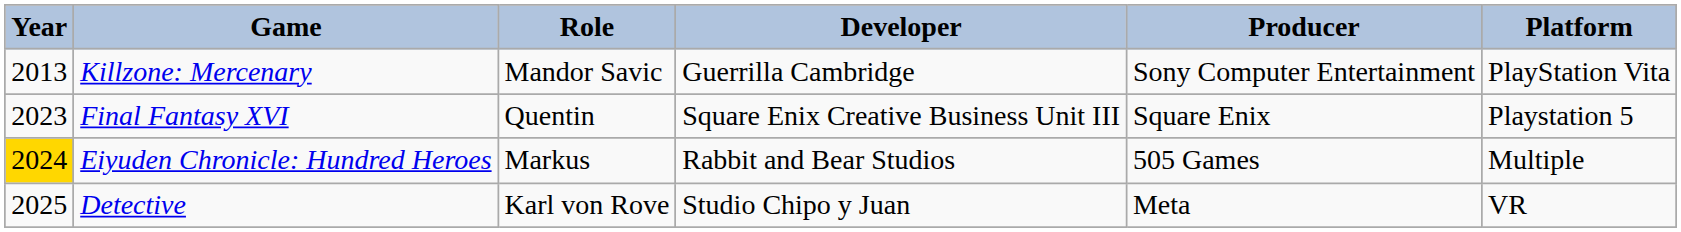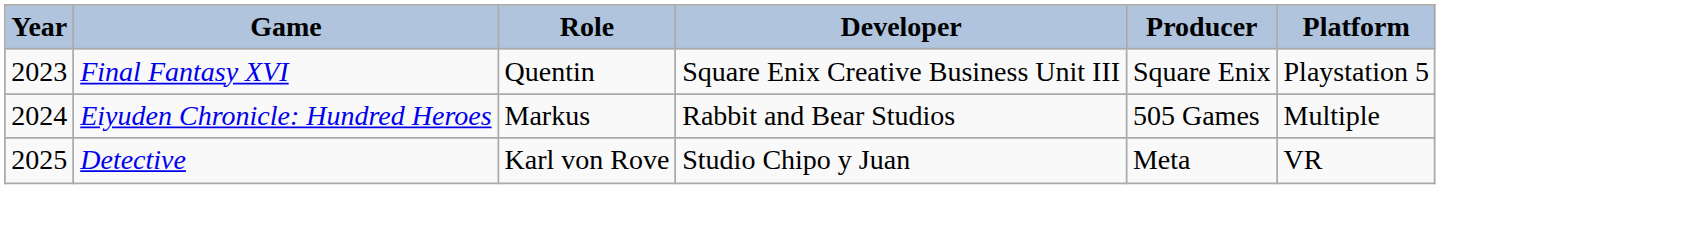 <table class="wikitable">
 <tr>
 <th style="background-color: #B0C4DE;">Year</th>
 <th style="background-color: #B0C4DE;">Game</th>
 <th style="background-color: #B0C4DE;">Role</th>
 <th style="background-color: #B0C4DE;">Developer</th>
 <th style="background-color: #B0C4DE;">Producer</th>
 <th style="background-color: #B0C4DE;">Platform</th>
 </tr>
 <tr>
-<td>2013</td>
-<td><em><a href='#'>Killzone: Mercenary</a></em></td>
-<td>Mandor Savic</td>
-<td>Guerrilla Cambridge</td>
-<td>Sony Computer Entertainment</td>
-<td>PlayStation Vita</td>
-</tr>
-<tr>
 <td>2023</td>
 <td><em><a href='#'>Final Fantasy XVI</a></em></td>
 <td>Quentin</td>
 <td>Square Enix Creative Business Unit III</td>
 <td>Square Enix</td>
 <td>Playstation 5</td>
 </tr>
 <tr>
-<td style="background: gold;">2024</td>
+<td>2024</td>
 <td><em><a href='#'>Eiyuden Chronicle: Hundred Heroes</a></em></td>
 <td>Markus</td>
 <td>Rabbit and Bear Studios</td>
 <td>505 Games</td>
 <td>Multiple</td>
 </tr>
 <tr>
 <td>2025</td>
 <td><em><a href='#'>Detective</a></em></td>
 <td>Karl von Rove</td>
 <td>Studio Chipo y Juan</td>
 <td>Meta</td>
 <td>VR</td>
 </tr>
 </table>
